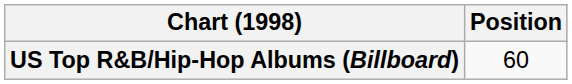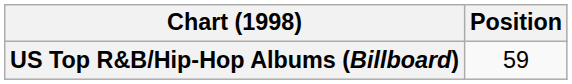 <table class="wikitable plainrowheaders" style="text-align:center">
 <tr>
 <th scope="col">Chart (1998)</th>
 <th scope="col">Position</th>
 </tr>
 <tr>
 <th scope="row">US Top R&B/Hip-Hop Albums (<em>Billboard</em>)</th>
-<td>60</td>
+<td>59</td>
 </tr>
 </table>
